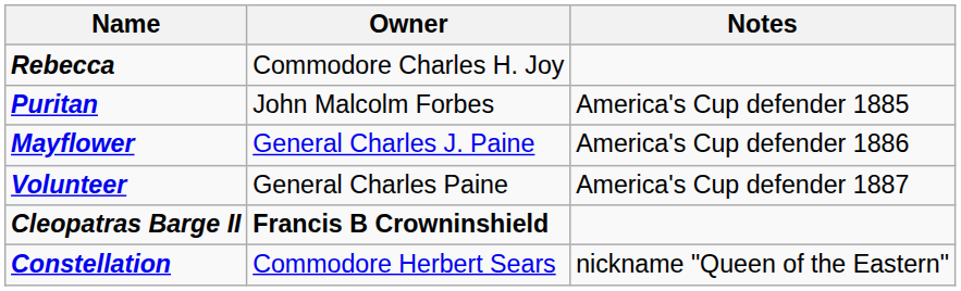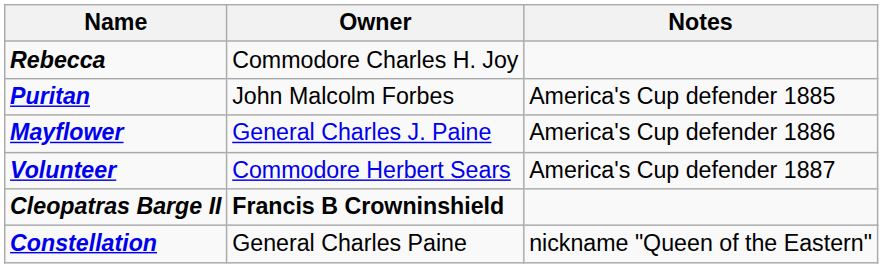 <table class="wikitable">
 <tr>
 <th>Name</th>
 <th>Owner</th>
 <th>Notes</th>
 </tr>
 <tr>
 <td><strong><em>Rebecca</em></strong></td>
 <td>Commodore Charles H. Joy</td>
 <td></td>
 </tr>
 <tr>
 <td><strong><em><a href='#'>Puritan</a></em></strong></td>
 <td>John Malcolm Forbes</td>
 <td>America's Cup defender 1885</td>
 </tr>
 <tr>
 <td><strong><em><a href='#'>Mayflower</a></em></strong></td>
 <td><a href='#'>General Charles J. Paine</a></td>
 <td>America's Cup defender 1886</td>
 </tr>
 <tr>
 <td><strong><em><a href='#'>Volunteer</a></em></strong></td>
-<td>General Charles Paine</td>
+<td><a href='#'>Commodore Herbert Sears</a></td>
 <td>America's Cup defender 1887</td>
 </tr>
 <tr>
 <td><strong><em>Cleopatras Barge II</em></strong></td>
 <td><strong>Francis B Crowninshield</strong></td>
 <td></td>
 </tr>
 <tr>
 <td><strong><em><a href='#'>Constellation</a></em></strong></td>
-<td><a href='#'>Commodore Herbert Sears</a></td>
+<td>General Charles Paine</td>
 <td>nickname "Queen of the Eastern"</td>
 </tr>
 </table>
